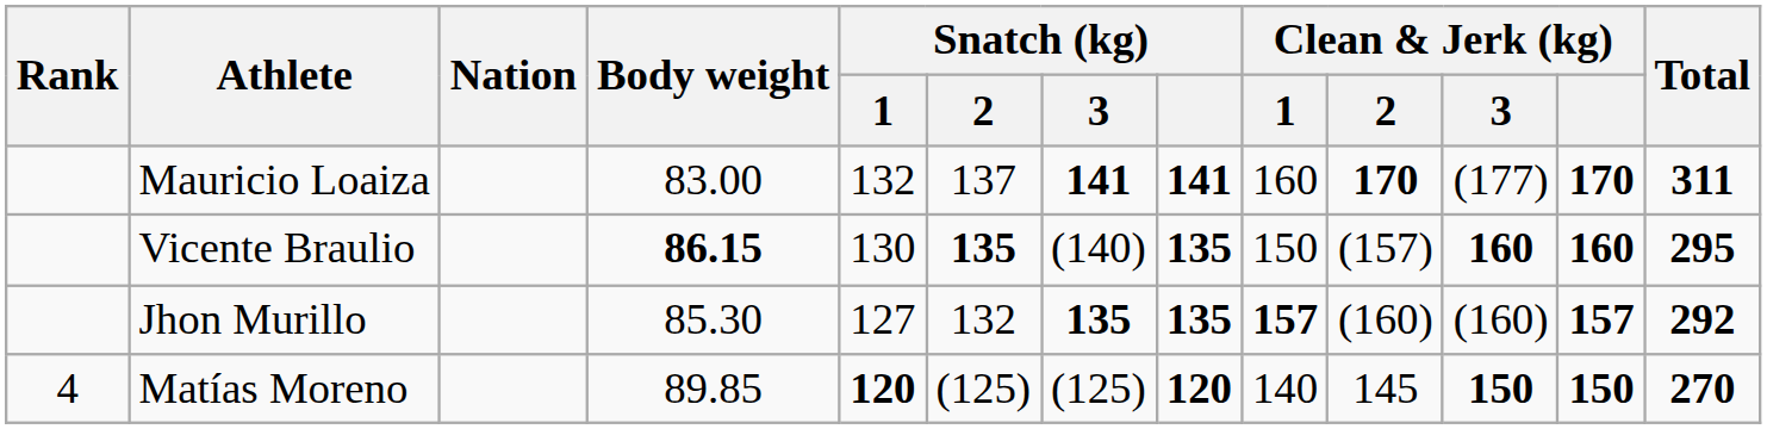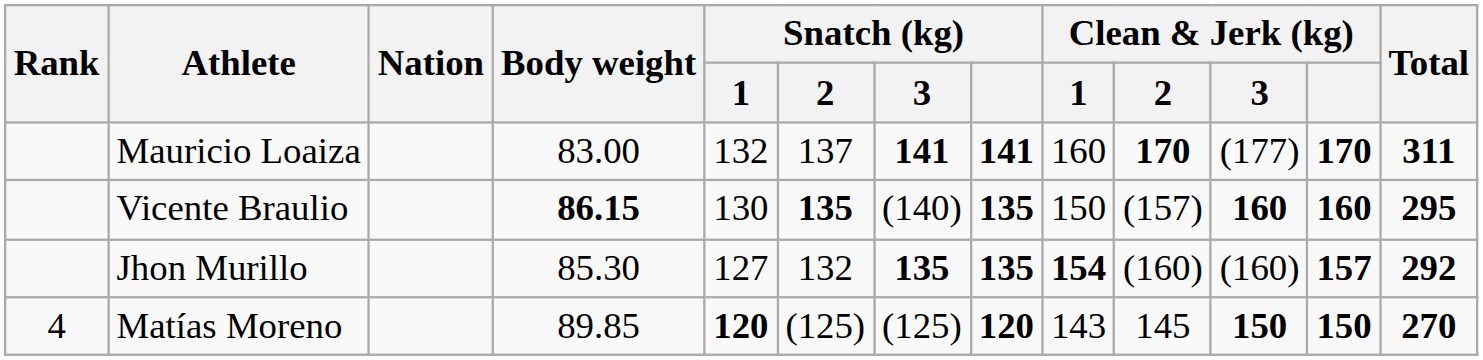 <table class="sortable wikitable" style="text-align:center">
 <tr>
 <th rowspan="2">Rank</th>
 <th rowspan="2">Athlete</th>
 <th rowspan="2">Nation</th>
 <th rowspan=2>Body weight</th>
 <th colspan=4>Snatch (kg)</th>
 <th colspan=4>Clean & Jerk (kg)</th>
 <th rowspan=2>Total</th>
 </tr>
 <tr>
 <th>1</th>
 <th>2</th>
 <th>3</th>
 <th></th>
 <th>1</th>
 <th>2</th>
 <th>3</th>
 <th></th>
 </tr>
 <tr>
 <td></td>
 <td align="left">Mauricio Loaiza</td>
 <td align="left"></td>
 <td>83.00</td>
 <td>132</td>
 <td>137</td>
 <td><strong>141</strong></td>
 <td><strong>141</strong></td>
 <td>160</td>
 <td><strong>170</strong></td>
 <td>(177)</td>
 <td><strong>170</strong></td>
 <td><strong>311</strong></td>
 </tr>
 <tr>
 <td></td>
 <td align="left">Vicente Braulio</td>
 <td align="left"></td>
 <td><strong>86.15</strong></td>
 <td>130</td>
 <td><strong>135</strong></td>
 <td>(140)</td>
 <td><strong>135</strong></td>
 <td>150</td>
 <td>(157)</td>
 <td><strong>160</strong></td>
 <td><strong>160</strong></td>
 <td><strong>295</strong></td>
 </tr>
 <tr>
 <td></td>
 <td align="left">Jhon Murillo</td>
 <td align="left"></td>
 <td>85.30</td>
 <td>127</td>
 <td>132</td>
 <td><strong>135</strong></td>
 <td><strong>135</strong></td>
-<td><strong>157</strong></td>
+<td><strong>154</strong></td>
 <td>(160)</td>
 <td>(160)</td>
 <td><strong>157</strong></td>
 <td><strong>292</strong></td>
 </tr>
 <tr>
 <td>4</td>
 <td align="left">Matías Moreno</td>
 <td align="left"></td>
 <td>89.85</td>
 <td><strong>120</strong></td>
 <td>(125)</td>
 <td>(125)</td>
 <td><strong>120</strong></td>
-<td>140</td>
+<td>143</td>
 <td>145</td>
 <td><strong>150</strong></td>
 <td><strong>150</strong></td>
 <td><strong>270</strong></td>
 </tr>
 </table>
